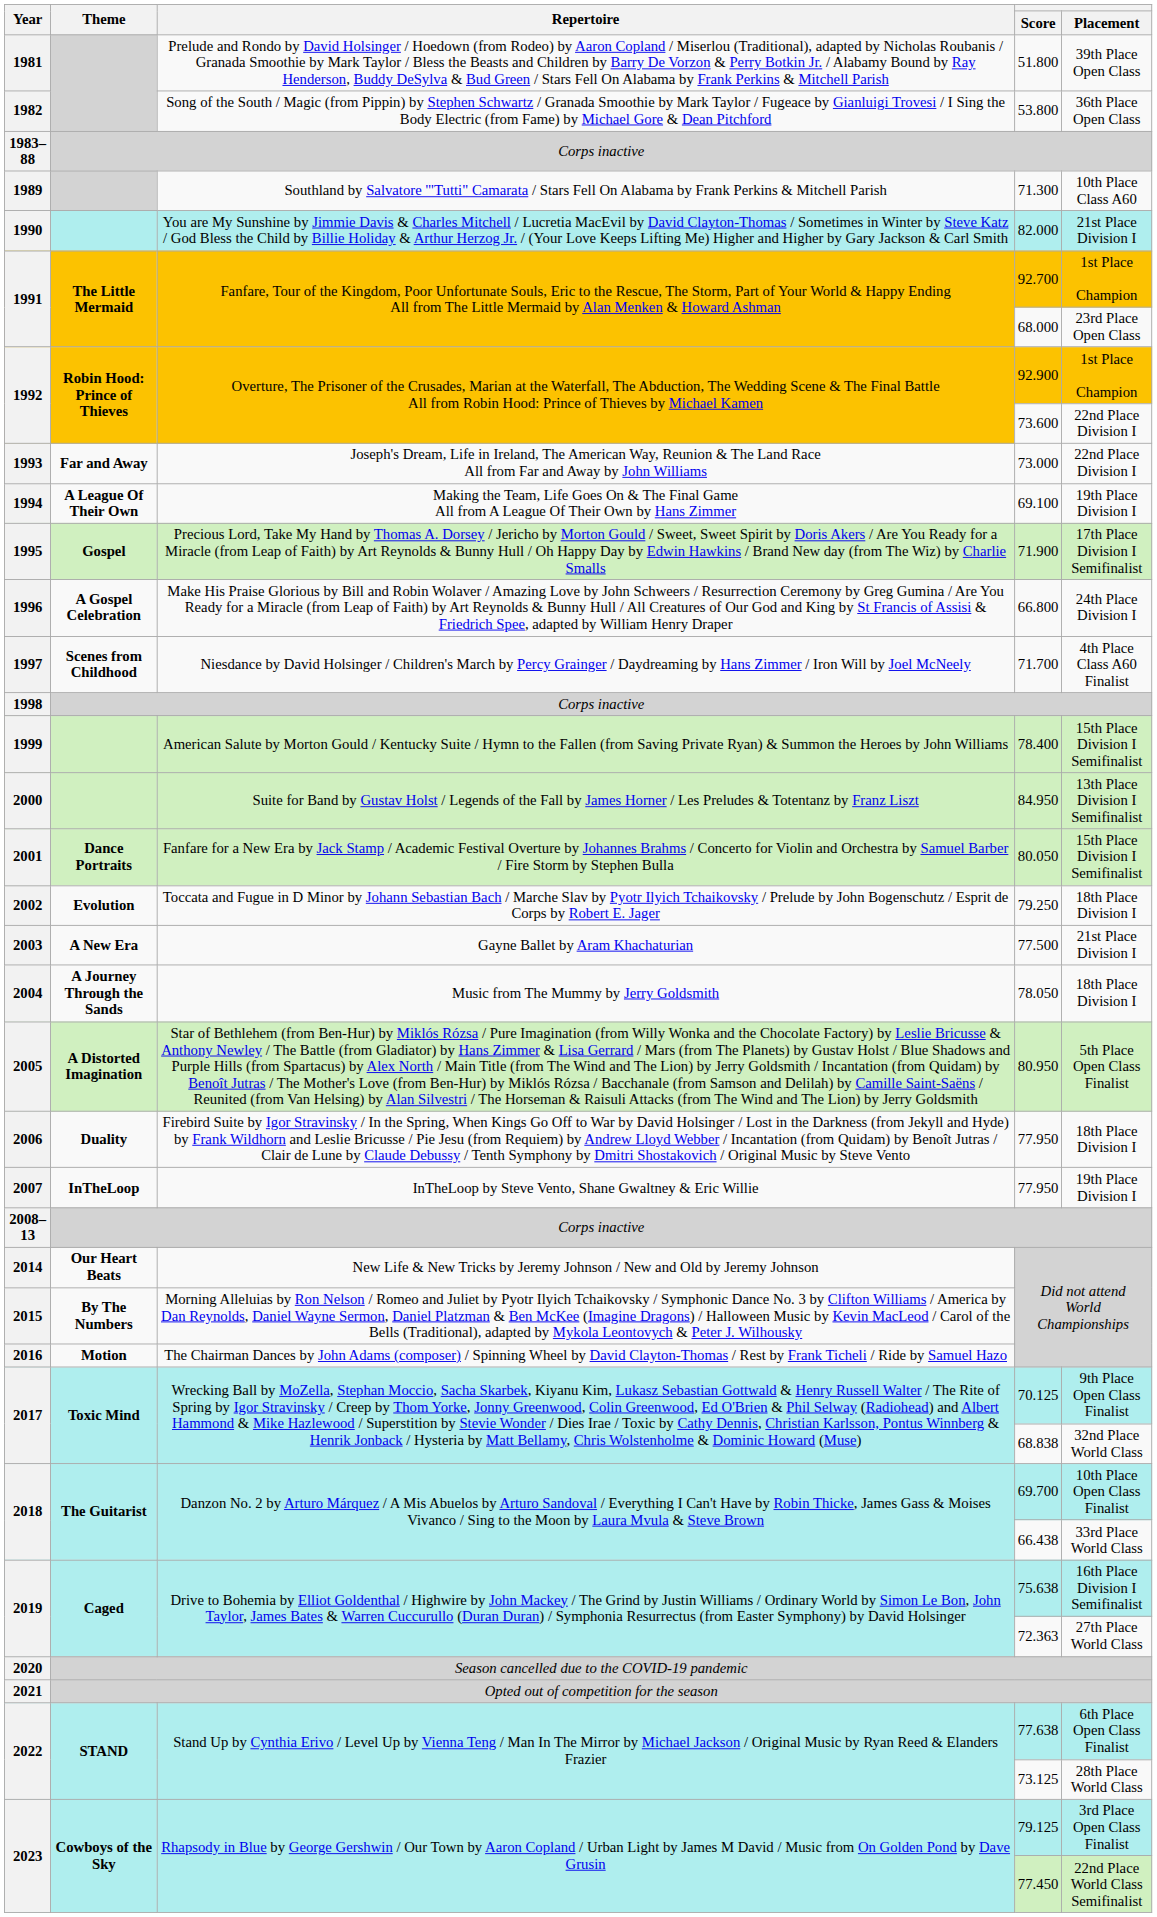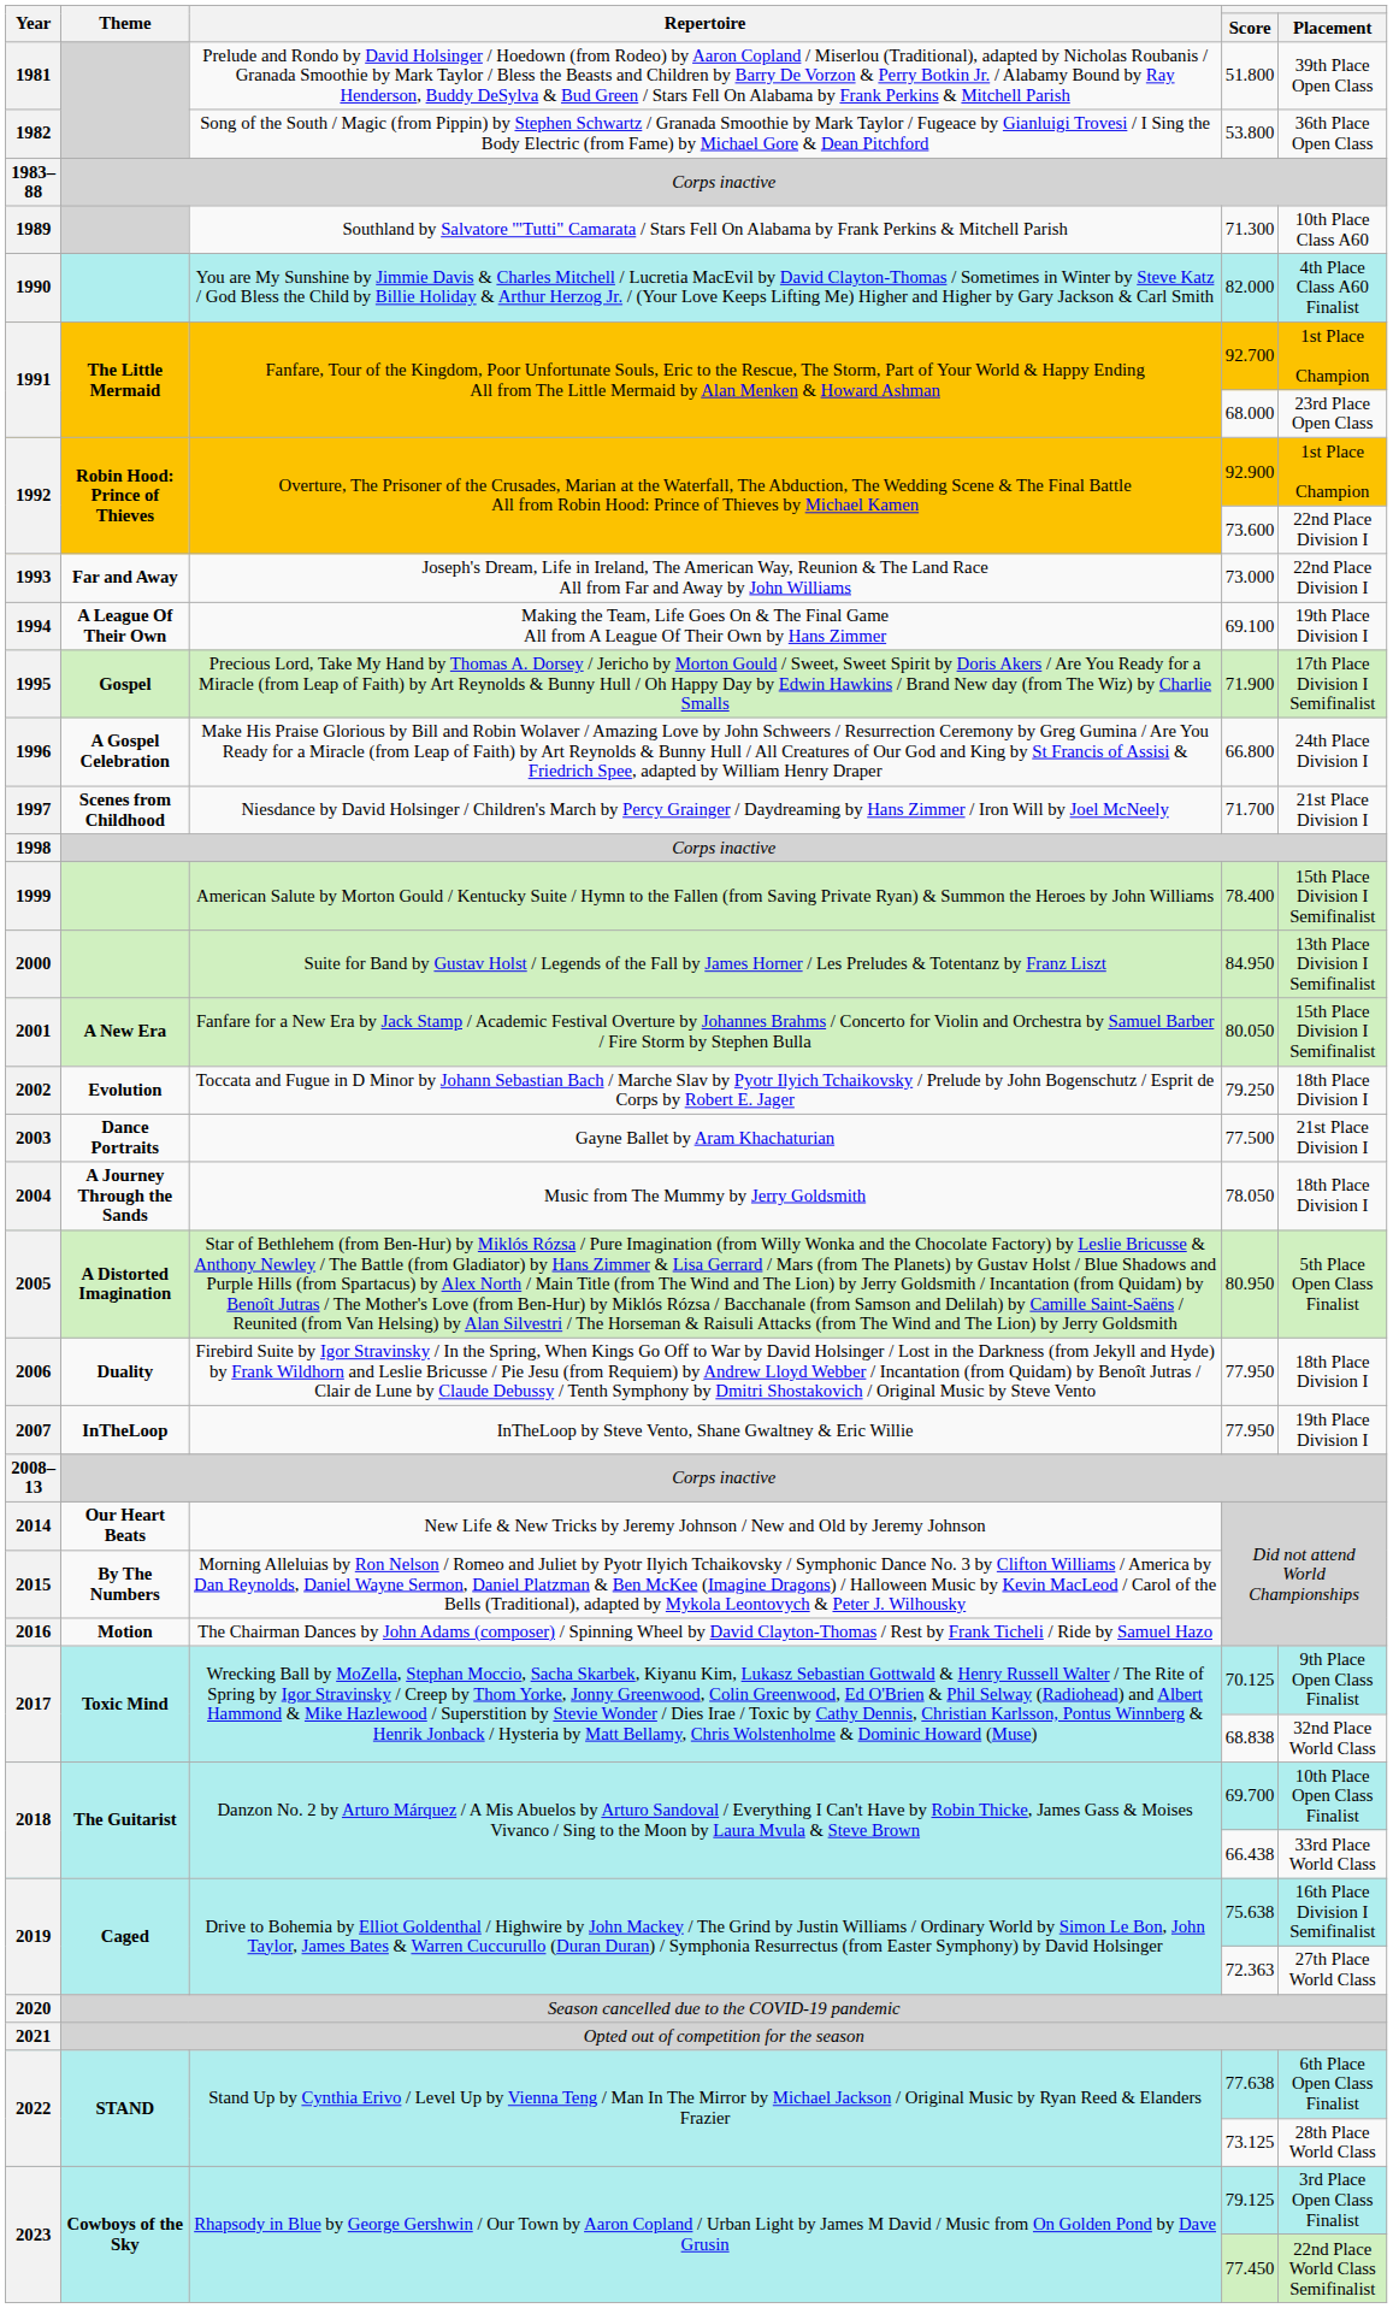 <table class="wikitable" style="text-align: center">
 <tr>
 <th scope="col" rowspan="2">Year</th>
 <th scope="col" rowspan="2">Theme</th>
 <th scope="col" rowspan="2">Repertoire</th>
 <th scope="col" colspan="2"></th>
 </tr>
 <tr>
 <th scope="col">Score</th>
 <th scope="col">Placement</th>
 </tr>
 <tr>
 <th scope="row">1981</th>
 <td rowspan="2" bgcolor="lightgray"></td>
 <td>Prelude and Rondo by <a href='#'>David Holsinger</a> / Hoedown (from Rodeo) by <a href='#'>Aaron Copland</a> / Miserlou (Traditional), adapted by Nicholas Roubanis / Granada Smoothie by Mark Taylor / Bless the Beasts and Children by <a href='#'>Barry De Vorzon</a> & <a href='#'>Perry Botkin Jr.</a> / Alabamy Bound by <a href='#'>Ray Henderson</a>, <a href='#'>Buddy DeSylva</a> & <a href='#'>Bud Green</a> / Stars Fell On Alabama by <a href='#'>Frank Perkins</a> & <a href='#'>Mitchell Parish</a></td>
 <td>51.800</td>
 <td>39th Place<br>Open Class</td>
 </tr>
 <tr>
 <th scope="row">1982</th>
 <td>Song of the South / Magic (from Pippin) by <a href='#'>Stephen Schwartz</a> / Granada Smoothie by Mark Taylor / Fugeace by <a href='#'>Gianluigi Trovesi</a> / I Sing the Body Electric (from Fame) by <a href='#'>Michael Gore</a> & <a href='#'>Dean Pitchford</a></td>
 <td>53.800</td>
 <td>36th Place<br>Open Class</td>
 </tr>
 <tr>
 <th scope="row">1983–88</th>
 <td colspan="4" bgcolor="lightgray"><em>Corps inactive</em></td>
 </tr>
 <tr>
 <th scope="row">1989</th>
 <td bgcolor="lightgray"></td>
 <td>Southland by <a href='#'>Salvatore '"Tutti" Camarata</a> / Stars Fell On Alabama by Frank Perkins & Mitchell Parish</td>
 <td>71.300</td>
 <td>10th Place<br>Class A60</td>
 </tr>
 <tr bgcolor=#AFEEEE>
 <th scope="row">1990</th>
 <td></td>
 <td>You are My Sunshine by <a href='#'>Jimmie Davis</a> & <a href='#'>Charles Mitchell</a> / Lucretia MacEvil by <a href='#'>David Clayton-Thomas</a> / Sometimes in Winter by <a href='#'>Steve Katz</a> / God Bless the Child by <a href='#'>Billie Holiday</a> & <a href='#'>Arthur Herzog Jr.</a> / (Your Love Keeps Lifting Me) Higher and Higher by Gary Jackson & Carl Smith</td>
 <td>82.000</td>
-<td>21st Place<br>Division I</td>
+<td>4th Place<br>Class A60<br>Finalist</td>
 </tr>
 <tr bgcolor=#FCC200>
 <th scope="row" rowspan="2">1991</th>
 <td rowspan="2"><strong>The Little Mermaid</strong></td>
 <td rowspan="2">Fanfare, Tour of the Kingdom, Poor Unfortunate Souls, Eric to the Rescue, The Storm, Part of Your World & Happy Ending<br>All from The Little Mermaid by <a href='#'>Alan Menken</a> & <a href='#'>Howard Ashman</a></td>
 <td>92.700</td>
 <td>1st Place<br><br>Champion</td>
 </tr>
 <tr>
 <td>68.000</td>
 <td>23rd Place<br>Open Class</td>
 </tr>
 <tr bgcolor="#FCC200">
 <th scope="row" rowspan="2">1992</th>
 <td rowspan="2"><strong>Robin Hood: Prince of Thieves</strong></td>
 <td rowspan="2">Overture, The Prisoner of the Crusades, Marian at the Waterfall, The Abduction, The Wedding Scene & The Final Battle<br>All from Robin Hood: Prince of Thieves by <a href='#'>Michael Kamen</a></td>
 <td>92.900</td>
 <td>1st Place<br><br>Champion</td>
 </tr>
 <tr>
 <td>73.600</td>
 <td>22nd Place<br>Division I</td>
 </tr>
 <tr>
 <th scope="row">1993</th>
 <td><strong>Far and Away</strong></td>
 <td>Joseph's Dream, Life in Ireland, The American Way, Reunion & The Land Race<br>All from Far and Away by <a href='#'>John Williams</a></td>
 <td>73.000</td>
 <td>22nd Place<br>Division I</td>
 </tr>
 <tr>
 <th scope="row">1994</th>
 <td><strong>A League Of Their Own</strong></td>
 <td>Making the Team, Life Goes On & The Final Game<br>All from A League Of Their Own by <a href='#'>Hans Zimmer</a></td>
 <td>69.100</td>
 <td>19th Place<br>Division I</td>
 </tr>
 <tr bgcolor="#D0F0C0">
 <th scope="row">1995</th>
 <td><strong>Gospel</strong></td>
 <td>Precious Lord, Take My Hand by <a href='#'>Thomas A. Dorsey</a> / Jericho by <a href='#'>Morton Gould</a> / Sweet, Sweet Spirit by <a href='#'>Doris Akers</a> / Are You Ready for a Miracle (from Leap of Faith) by Art Reynolds & Bunny Hull / Oh Happy Day by <a href='#'>Edwin Hawkins</a> / Brand New day (from The Wiz) by <a href='#'>Charlie Smalls</a></td>
 <td>71.900</td>
 <td>17th Place<br>Division I Semifinalist</td>
 </tr>
 <tr>
 <th scope="row">1996</th>
 <td><strong>A Gospel Celebration</strong></td>
 <td>Make His Praise Glorious by Bill and Robin Wolaver / Amazing Love by John Schweers / Resurrection Ceremony by Greg Gumina / Are You Ready for a Miracle (from Leap of Faith) by Art Reynolds & Bunny Hull / All Creatures of Our God and King by <a href='#'>St Francis of Assisi</a> & <a href='#'>Friedrich Spee</a>, adapted by William Henry Draper</td>
 <td>66.800</td>
 <td>24th Place<br>Division I</td>
 </tr>
 <tr>
 <th scope="row">1997</th>
 <td><strong>Scenes from Childhood</strong></td>
 <td>Niesdance by David Holsinger / Children's March by <a href='#'>Percy Grainger</a> / Daydreaming by <a href='#'>Hans Zimmer</a> / Iron Will by <a href='#'>Joel McNeely</a></td>
 <td>71.700</td>
-<td>4th Place<br>Class A60<br>Finalist</td>
+<td>21st Place<br>Division I</td>
 </tr>
 <tr>
 <th scope="row">1998</th>
 <td colspan="4" bgcolor="lightgray"><em>Corps inactive</em></td>
 </tr>
 <tr bgcolor=#D0F0C0>
 <th scope="row">1999</th>
 <td></td>
 <td>American Salute by Morton Gould / Kentucky Suite / Hymn to the Fallen (from Saving Private Ryan) & Summon the Heroes by John Williams</td>
 <td>78.400</td>
 <td>15th Place<br>Division I<br>Semifinalist</td>
 </tr>
 <tr bgcolor=#D0F0C0>
 <th scope="row">2000</th>
 <td></td>
 <td>Suite for Band by <a href='#'>Gustav Holst</a> / Legends of the Fall by <a href='#'>James Horner</a> / Les Preludes & Totentanz by <a href='#'>Franz Liszt</a></td>
 <td>84.950</td>
 <td>13th Place<br>Division I<br>Semifinalist</td>
 </tr>
 <tr bgcolor=#D0F0C0>
 <th scope="row">2001</th>
-<td><strong>Dance Portraits</strong></td>
+<td><strong>A New Era</strong></td>
 <td>Fanfare for a New Era by <a href='#'>Jack Stamp</a> / Academic Festival Overture by <a href='#'>Johannes Brahms</a> / Concerto for Violin and Orchestra by <a href='#'>Samuel Barber</a> / Fire Storm by Stephen Bulla</td>
 <td>80.050</td>
 <td>15th Place<br>Division I<br>Semifinalist</td>
 </tr>
 <tr>
 <th scope="row">2002</th>
 <td><strong>Evolution</strong></td>
 <td>Toccata and Fugue in D Minor by <a href='#'>Johann Sebastian Bach</a> / Marche Slav by <a href='#'>Pyotr Ilyich Tchaikovsky</a> / Prelude by John Bogenschutz / Esprit de Corps by <a href='#'>Robert E. Jager</a></td>
 <td>79.250</td>
 <td>18th Place<br>Division I</td>
 </tr>
 <tr>
 <th scope="row">2003</th>
-<td><strong>A New Era</strong></td>
+<td><strong>Dance Portraits</strong></td>
 <td>Gayne Ballet by <a href='#'>Aram Khachaturian</a></td>
 <td>77.500</td>
 <td>21st Place<br>Division I</td>
 </tr>
 <tr>
 <th scope="row">2004</th>
 <td><strong>A Journey Through the Sands</strong></td>
 <td>Music from The Mummy by <a href='#'>Jerry Goldsmith</a></td>
 <td>78.050</td>
 <td>18th Place<br>Division I</td>
 </tr>
 <tr bgcolor=#D0F0C0>
 <th scope="row">2005</th>
 <td><strong>A Distorted Imagination</strong></td>
 <td>Star of Bethlehem (from Ben-Hur) by <a href='#'>Miklós Rózsa</a> / Pure Imagination (from Willy Wonka and the Chocolate Factory) by <a href='#'>Leslie Bricusse</a> & <a href='#'>Anthony Newley</a> / The Battle (from Gladiator) by <a href='#'>Hans Zimmer</a> & <a href='#'>Lisa Gerrard</a> / Mars (from The Planets) by Gustav Holst / Blue Shadows and Purple Hills (from Spartacus) by <a href='#'>Alex North</a> / Main Title (from The Wind and The Lion) by Jerry Goldsmith / Incantation (from Quidam) by <a href='#'>Benoît Jutras</a> / The Mother's Love (from Ben-Hur) by Miklós Rózsa / Bacchanale (from Samson and Delilah) by <a href='#'>Camille Saint-Saëns</a> / Reunited (from Van Helsing) by <a href='#'>Alan Silvestri</a> / The Horseman & Raisuli Attacks (from The Wind and The Lion) by Jerry Goldsmith</td>
 <td>80.950</td>
 <td>5th Place<br>Open Class<br>Finalist</td>
 </tr>
 <tr>
 <th scope="row">2006</th>
 <td><strong>Duality</strong></td>
 <td>Firebird Suite by <a href='#'>Igor Stravinsky</a> / In the Spring, When Kings Go Off to War by David Holsinger / Lost in the Darkness (from Jekyll and Hyde) by <a href='#'>Frank Wildhorn</a> and Leslie Bricusse / Pie Jesu (from Requiem) by <a href='#'>Andrew Lloyd Webber</a> / Incantation (from Quidam) by Benoît Jutras / Clair de Lune by <a href='#'>Claude Debussy</a> / Tenth Symphony by <a href='#'>Dmitri Shostakovich</a> / Original Music by Steve Vento</td>
 <td>77.950</td>
 <td>18th Place<br>Division I</td>
 </tr>
 <tr>
 <th scope="row">2007</th>
 <td><strong>InTheLoop</strong></td>
 <td>InTheLoop by Steve Vento, Shane Gwaltney & Eric Willie</td>
 <td>77.950</td>
 <td>19th Place<br>Division I</td>
 </tr>
 <tr>
 <th scope="row">2008–13</th>
 <td colspan="4" bgcolor="lightgray"><em>Corps inactive</em></td>
 </tr>
 <tr>
 <th scope="row">2014</th>
 <td><strong>Our Heart Beats</strong></td>
 <td>New Life & New Tricks by Jeremy Johnson / New and Old by Jeremy Johnson</td>
 <td colspan="2" rowspan="3" bgcolor="lightgray"><em>Did not attend<br>World Championships</em></td>
 </tr>
 <tr>
 <th scope="row">2015</th>
 <td><strong>By The Numbers</strong></td>
 <td>Morning Alleluias by <a href='#'>Ron Nelson</a> / Romeo and Juliet by Pyotr Ilyich Tchaikovsky / Symphonic Dance No. 3 by <a href='#'>Clifton Williams</a> / America by <a href='#'>Dan Reynolds</a>, <a href='#'>Daniel Wayne Sermon</a>, <a href='#'>Daniel Platzman</a> & <a href='#'>Ben McKee</a> (<a href='#'>Imagine Dragons</a>) / Halloween Music by <a href='#'>Kevin MacLeod</a> / Carol of the Bells (Traditional), adapted by <a href='#'>Mykola Leontovych</a> & <a href='#'>Peter J. Wilhousky</a></td>
 </tr>
 <tr>
 <th scope="row">2016</th>
 <td><strong>Motion</strong></td>
 <td>The Chairman Dances by <a href='#'>John Adams (composer)</a> / Spinning Wheel by <a href='#'>David Clayton-Thomas</a> / Rest by <a href='#'>Frank Ticheli</a> / Ride by <a href='#'>Samuel Hazo</a></td>
 </tr>
 <tr bgcolor=#AFEEEE>
 <th scope="row" rowspan="2">2017</th>
 <td rowspan="2"><strong>Toxic Mind</strong></td>
 <td rowspan="2">Wrecking Ball by <a href='#'>MoZella</a>, <a href='#'>Stephan Moccio</a>, <a href='#'>Sacha Skarbek</a>, Kiyanu Kim, <a href='#'>Lukasz Sebastian Gottwald</a> & <a href='#'>Henry Russell Walter</a> / The Rite of Spring by <a href='#'>Igor Stravinsky</a> / Creep by <a href='#'>Thom Yorke</a>, <a href='#'>Jonny Greenwood</a>, <a href='#'>Colin Greenwood</a>, <a href='#'>Ed O'Brien</a> & <a href='#'>Phil Selway</a> (<a href='#'>Radiohead</a>) and <a href='#'>Albert Hammond</a> & <a href='#'>Mike Hazlewood</a> / Superstition by <a href='#'>Stevie Wonder</a> / Dies Irae / Toxic by <a href='#'>Cathy Dennis</a>, <a href='#'>Christian Karlsson, Pontus Winnberg</a> & <a href='#'>Henrik Jonback</a> / Hysteria by <a href='#'>Matt Bellamy</a>, <a href='#'>Chris Wolstenholme</a> & <a href='#'>Dominic Howard</a> (<a href='#'>Muse</a>)</td>
 <td>70.125</td>
 <td>9th Place<br>Open Class<br>Finalist</td>
 </tr>
 <tr>
 <td>68.838</td>
 <td>32nd Place<br>World Class</td>
 </tr>
 <tr bgcolor="#AFEEEE">
 <th scope="row" rowspan="2">2018</th>
 <td rowspan="2"><strong>The Guitarist</strong></td>
 <td rowspan="2">Danzon No. 2 by <a href='#'>Arturo Márquez</a> / A Mis Abuelos by <a href='#'>Arturo Sandoval</a> / Everything I Can't Have by <a href='#'>Robin Thicke</a>, James Gass & Moises Vivanco / Sing to the Moon by <a href='#'>Laura Mvula</a> & <a href='#'>Steve Brown</a></td>
 <td>69.700</td>
 <td>10th Place<br>Open Class<br>Finalist</td>
 </tr>
 <tr>
 <td>66.438</td>
 <td>33rd Place<br>World Class</td>
 </tr>
 <tr bgcolor="#AFEEEE">
 <th scope="row" rowspan="2">2019</th>
 <td rowspan="2"><strong>Caged</strong></td>
 <td rowspan="2">Drive to Bohemia by <a href='#'>Elliot Goldenthal</a> / Highwire by <a href='#'>John Mackey</a> / The Grind by Justin Williams / Ordinary World by <a href='#'>Simon Le Bon</a>, <a href='#'>John Taylor</a>, <a href='#'>James Bates</a> & <a href='#'>Warren Cuccurullo</a> (<a href='#'>Duran Duran</a>) / Symphonia Resurrectus (from Easter Symphony) by David Holsinger</td>
 <td>75.638</td>
 <td>16th Place<br>Division I<br>Semifinalist</td>
 </tr>
 <tr>
 <td>72.363</td>
 <td>27th Place<br>World Class</td>
 </tr>
 <tr>
 <th scope="row">2020</th>
 <td colspan="4" bgcolor=lightgray><em>Season cancelled due to the COVID-19 pandemic</em></td>
 </tr>
 <tr>
 <th scope="row">2021</th>
 <td colspan="4" bgcolor=lightgray><em>Opted out of competition for the season</em></td>
 </tr>
 <tr bgcolor="#AFEEEE">
 <th rowspan="2" scope="row">2022</th>
 <td rowspan="2"><strong>STAND</strong></td>
 <td rowspan="2">Stand Up by <a href='#'>Cynthia Erivo</a> / Level Up by <a href='#'>Vienna Teng</a> / Man In The Mirror by <a href='#'>Michael Jackson</a> / Original Music by Ryan Reed & Elanders Frazier</td>
 <td>77.638</td>
 <td>6th Place<br>Open Class<br>Finalist</td>
 </tr>
 <tr>
 <td>73.125</td>
 <td>28th Place<br>World Class</td>
 </tr>
 <tr bgcolor="#AFEEEE">
 <th rowspan="2" scope="row">2023</th>
 <td rowspan="2"><strong>Cowboys of the Sky</strong></td>
 <td rowspan="2"><a href='#'>Rhapsody in Blue</a> by <a href='#'>George Gershwin</a> / Our Town by <a href='#'>Aaron Copland</a> / Urban Light by James M David / Music from <a href='#'>On Golden Pond</a> by <a href='#'>Dave Grusin</a></td>
 <td>79.125</td>
 <td>3rd Place<br>Open Class<br>Finalist</td>
 </tr>
 <tr bgcolor="#d0f0c0">
 <td>77.450</td>
 <td>22nd Place<br>World Class<br>Semifinalist</td>
 </tr>
 </table>
